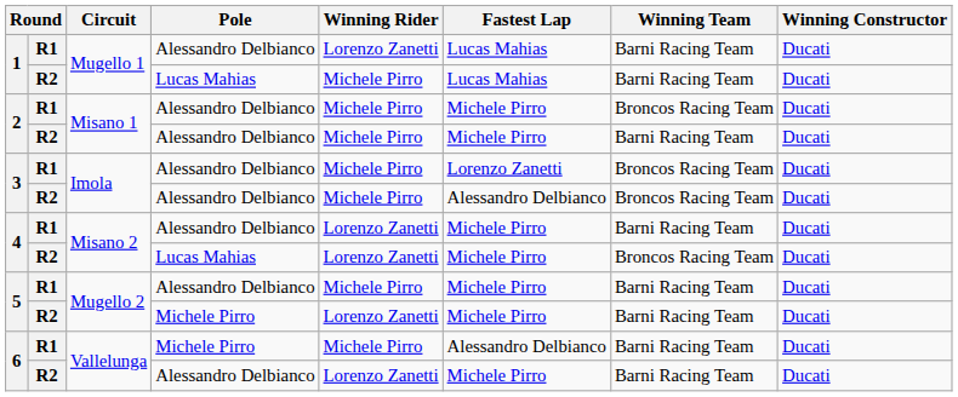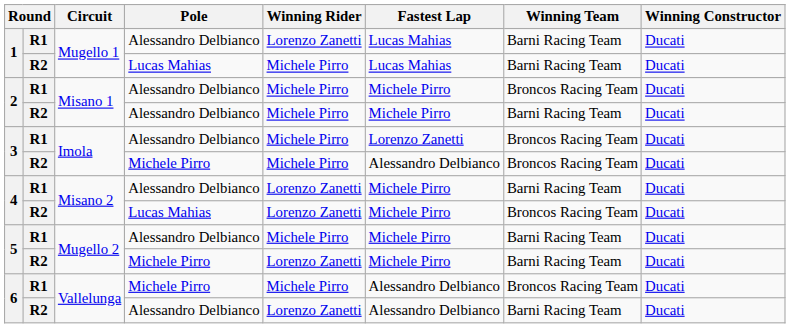 <table class="wikitable" style="font-size:85%">
 <tr>
 <th colspan=2>Round</th>
 <th>Circuit</th>
 <th>Pole</th>
 <th>Winning Rider</th>
 <th>Fastest Lap</th>
 <th>Winning Team</th>
 <th>Winning Constructor</th>
 </tr>
 <tr>
 <th rowspan=2>1</th>
 <th>R1</th>
 <td rowspan=2><a href='#'>Mugello 1</a></td>
 <td> Alessandro Delbianco</td>
 <td> <a href='#'>Lorenzo Zanetti</a></td>
 <td> <a href='#'>Lucas Mahias</a></td>
 <td> Barni Racing Team</td>
 <td> <a href='#'>Ducati</a></td>
 </tr>
 <tr>
 <th>R2</th>
 <td> <a href='#'>Lucas Mahias</a></td>
 <td> <a href='#'>Michele Pirro</a></td>
 <td> <a href='#'>Lucas Mahias</a></td>
 <td> Barni Racing Team</td>
 <td> <a href='#'>Ducati</a></td>
 </tr>
 <tr>
 <th rowspan=2>2</th>
 <th>R1</th>
 <td rowspan=2><a href='#'>Misano 1</a></td>
 <td> Alessandro Delbianco</td>
 <td> <a href='#'>Michele Pirro</a></td>
 <td> <a href='#'>Michele Pirro</a></td>
 <td> Broncos Racing Team</td>
 <td> <a href='#'>Ducati</a></td>
 </tr>
 <tr>
 <th>R2</th>
 <td> Alessandro Delbianco</td>
 <td> <a href='#'>Michele Pirro</a></td>
 <td> <a href='#'>Michele Pirro</a></td>
 <td> Barni Racing Team</td>
 <td> <a href='#'>Ducati</a></td>
 </tr>
 <tr>
 <th rowspan=2>3</th>
 <th>R1</th>
 <td rowspan=2><a href='#'>Imola</a></td>
 <td> Alessandro Delbianco</td>
 <td> <a href='#'>Michele Pirro</a></td>
 <td> <a href='#'>Lorenzo Zanetti</a></td>
 <td> Broncos Racing Team</td>
 <td> <a href='#'>Ducati</a></td>
 </tr>
 <tr>
 <th>R2</th>
-<td> Alessandro Delbianco</td>
+<td> <a href='#'>Michele Pirro</a></td>
 <td> <a href='#'>Michele Pirro</a></td>
 <td> Alessandro Delbianco</td>
 <td> Broncos Racing Team</td>
 <td> <a href='#'>Ducati</a></td>
 </tr>
 <tr>
 <th rowspan=2>4</th>
 <th>R1</th>
 <td rowspan=2><a href='#'>Misano 2</a></td>
 <td> Alessandro Delbianco</td>
 <td> <a href='#'>Lorenzo Zanetti</a></td>
 <td> <a href='#'>Michele Pirro</a></td>
 <td> Barni Racing Team</td>
 <td> <a href='#'>Ducati</a></td>
 </tr>
 <tr>
 <th>R2</th>
 <td> <a href='#'>Lucas Mahias</a></td>
 <td> <a href='#'>Lorenzo Zanetti</a></td>
 <td> <a href='#'>Michele Pirro</a></td>
 <td> Broncos Racing Team</td>
 <td> <a href='#'>Ducati</a></td>
 </tr>
 <tr>
 <th rowspan=2>5</th>
 <th>R1</th>
 <td rowspan=2><a href='#'>Mugello 2</a></td>
 <td> Alessandro Delbianco</td>
 <td> <a href='#'>Michele Pirro</a></td>
 <td> <a href='#'>Michele Pirro</a></td>
 <td> Barni Racing Team</td>
 <td> <a href='#'>Ducati</a></td>
 </tr>
 <tr>
 <th>R2</th>
 <td> <a href='#'>Michele Pirro</a></td>
 <td> <a href='#'>Lorenzo Zanetti</a></td>
 <td> <a href='#'>Michele Pirro</a></td>
 <td> Barni Racing Team</td>
 <td> <a href='#'>Ducati</a></td>
 </tr>
 <tr>
 <th rowspan=2>6</th>
 <th>R1</th>
 <td rowspan=2><a href='#'>Vallelunga</a></td>
 <td> <a href='#'>Michele Pirro</a></td>
 <td> <a href='#'>Michele Pirro</a></td>
 <td> Alessandro Delbianco</td>
-<td> Barni Racing Team</td>
+<td> Broncos Racing Team</td>
 <td> <a href='#'>Ducati</a></td>
 </tr>
 <tr>
 <th>R2</th>
 <td> Alessandro Delbianco</td>
 <td> <a href='#'>Lorenzo Zanetti</a></td>
-<td> <a href='#'>Michele Pirro</a></td>
+<td> Alessandro Delbianco</td>
 <td> Barni Racing Team</td>
 <td> <a href='#'>Ducati</a></td>
 </tr>
 </table>
